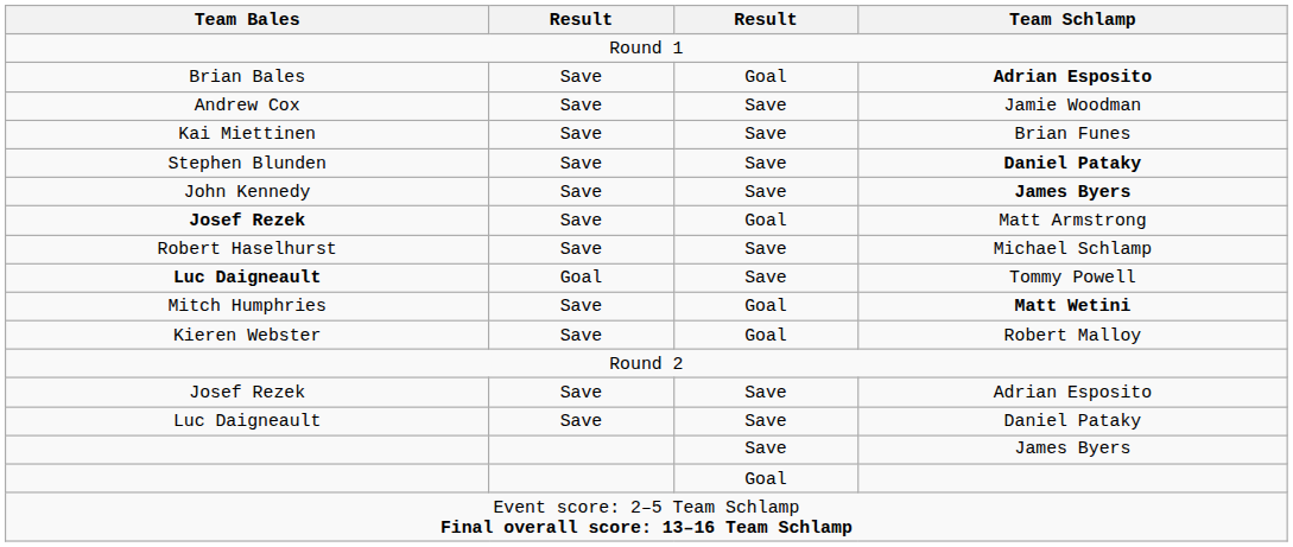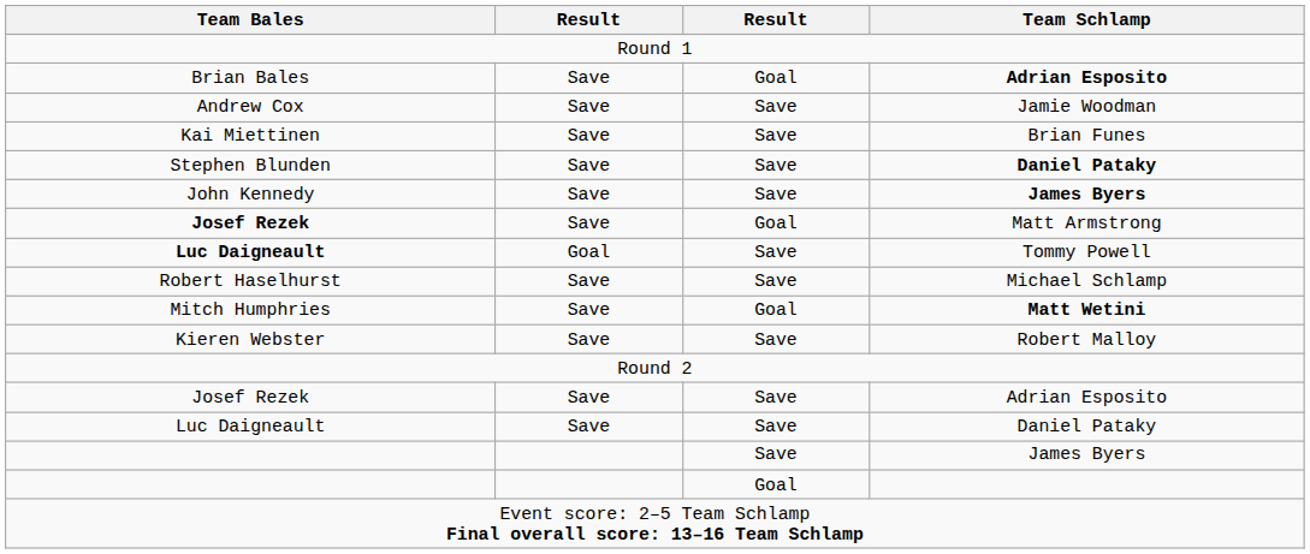 <table width="75%" class="wikitable">
 <tr align="center">
 <th>Team Bales</th>
 <th>Result</th>
 <th>Result</th>
 <th>Team Schlamp</th>
 </tr>
 <tr align="center">
 <td colspan="4">Round 1</td>
 </tr>
 <tr align="center">
 <td>Brian Bales</td>
 <td>Save</td>
 <td>Goal</td>
 <td><strong>Adrian Esposito</strong></td>
 </tr>
 <tr align="center">
 <td>Andrew Cox</td>
 <td>Save</td>
 <td>Save</td>
 <td>Jamie Woodman</td>
 </tr>
 <tr align="center">
 <td>Kai Miettinen</td>
 <td>Save</td>
 <td>Save</td>
 <td>Brian Funes</td>
 </tr>
 <tr align="center">
 <td>Stephen Blunden</td>
 <td>Save</td>
 <td>Save</td>
 <td><strong>Daniel Pataky</strong></td>
 </tr>
 <tr align="center">
 <td>John Kennedy</td>
 <td>Save</td>
 <td>Save</td>
 <td><strong>James Byers</strong></td>
 </tr>
 <tr align="center">
 <td><strong>Josef Rezek</strong></td>
 <td>Save</td>
 <td>Goal</td>
 <td>Matt Armstrong</td>
 </tr>
 <tr align="center">
+<td><strong>Luc Daigneault</strong></td>
+<td>Goal</td>
+<td>Save</td>
+<td>Tommy Powell</td>
+</tr>
+<tr align="center">
 <td>Robert Haselhurst</td>
 <td>Save</td>
 <td>Save</td>
 <td>Michael Schlamp</td>
-</tr>
-<tr align="center">
-<td><strong>Luc Daigneault</strong></td>
-<td>Goal</td>
-<td>Save</td>
-<td>Tommy Powell</td>
 </tr>
 <tr align="center">
 <td>Mitch Humphries</td>
 <td>Save</td>
 <td>Goal</td>
 <td><strong>Matt Wetini</strong></td>
 </tr>
 <tr align="center">
 <td>Kieren Webster</td>
 <td>Save</td>
-<td>Goal</td>
+<td>Save</td>
 <td>Robert Malloy</td>
 </tr>
 <tr align="center">
 <td colspan=4>Round 2</td>
 </tr>
 <tr align="center">
 <td>Josef Rezek</td>
 <td>Save</td>
 <td>Save</td>
 <td>Adrian Esposito</td>
 </tr>
 <tr align="center">
 <td>Luc Daigneault</td>
 <td>Save</td>
 <td>Save</td>
 <td>Daniel Pataky</td>
 </tr>
 <tr align="center">
 <td></td>
 <td></td>
 <td>Save</td>
 <td>James Byers</td>
 </tr>
 <tr align="center">
 <td></td>
 <td></td>
 <td>Goal</td>
 <td></td>
 </tr>
 <tr align="center">
 <td colspan="4">Event score: 2–5 Team Schlamp<br><strong>Final overall score: 13–16 Team Schlamp</strong></td>
 </tr>
 </table>
